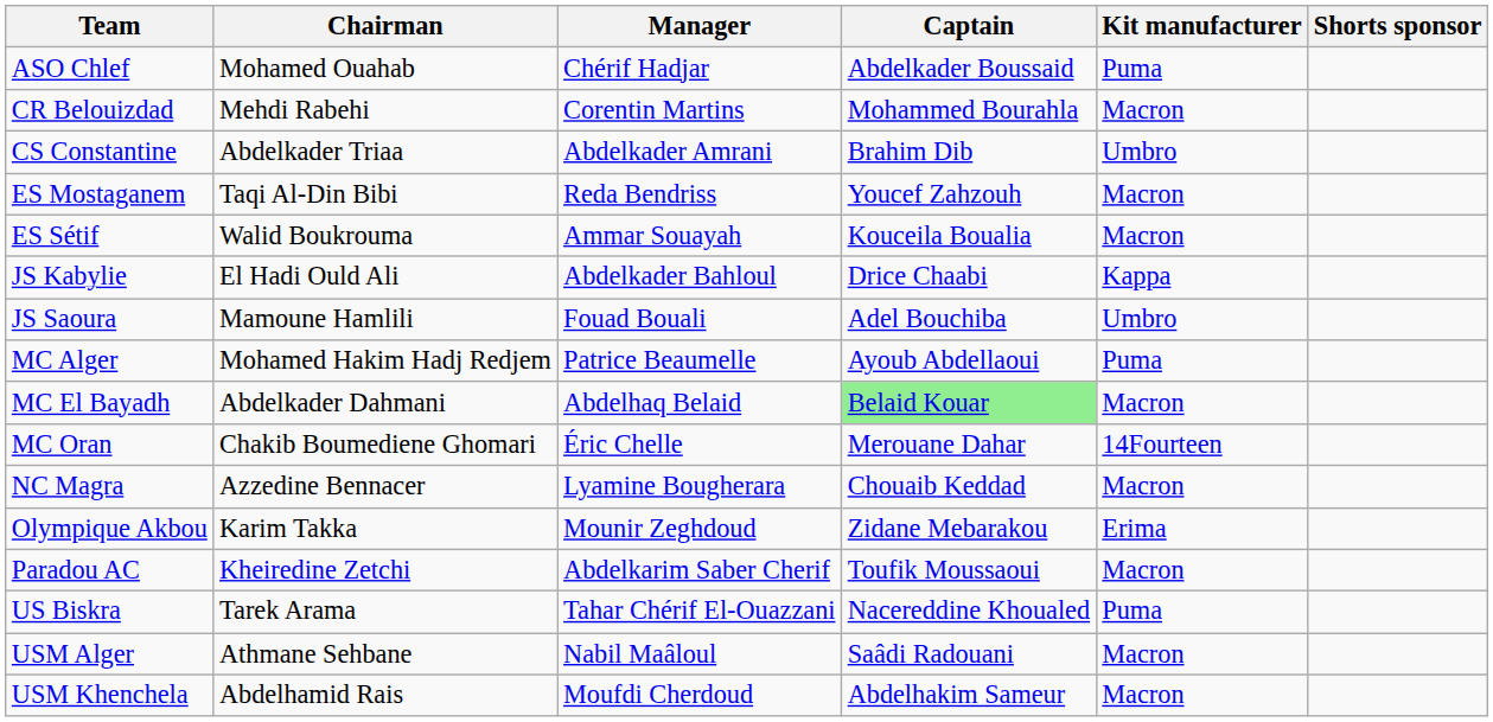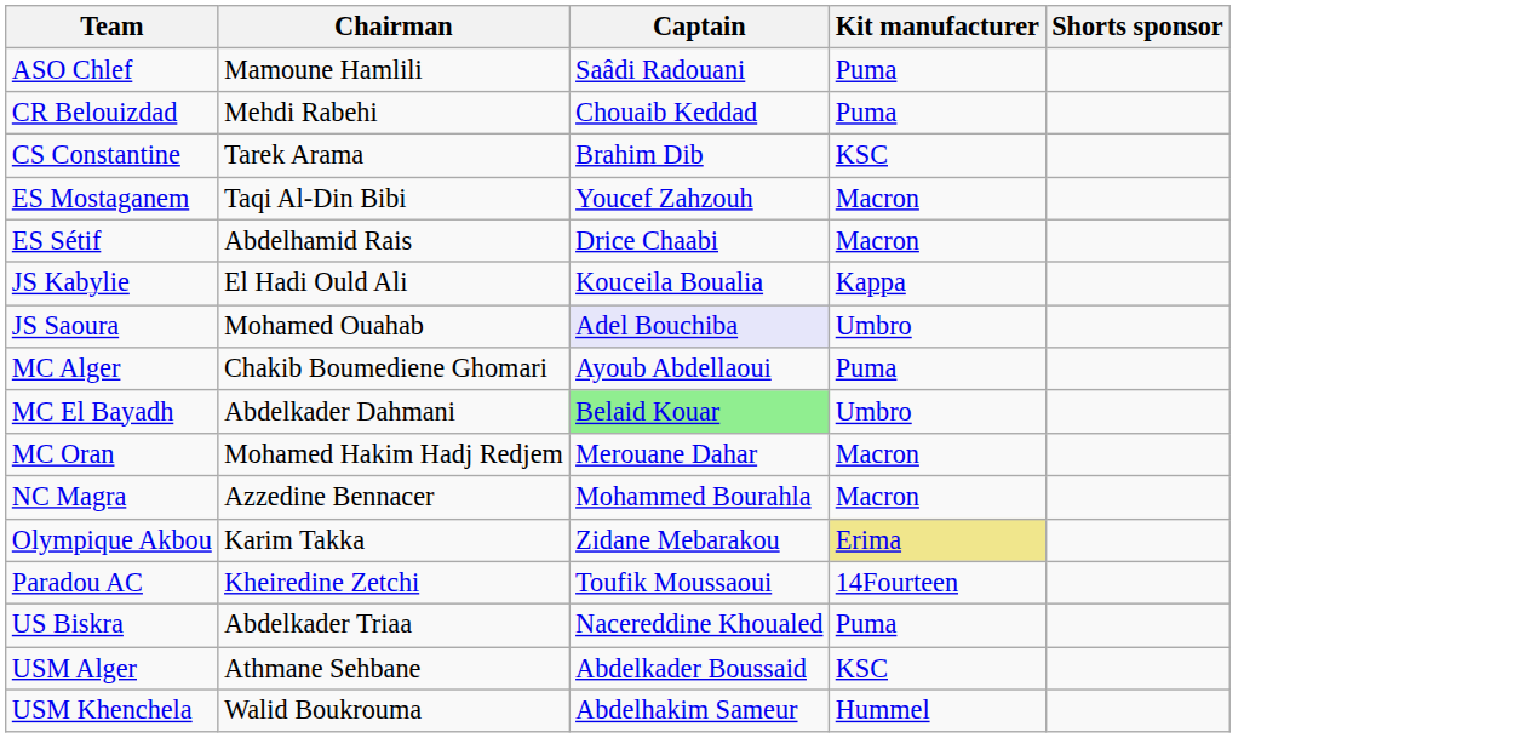 <table class="wikitable sortable" style="text-align:left;">
 <tr>
 <th>Team</th>
 <th>Chairman</th>
-<th>Manager</th>
 <th>Captain</th>
 <th>Kit manufacturer</th>
 <th>Shorts sponsor</th>
 </tr>
 <tr>
 <td><a href='#'>ASO Chlef</a></td>
-<td> Mohamed Ouahab</td>
-<td> <a href='#'>Chérif Hadjar</a></td>
-<td> <a href='#'>Abdelkader Boussaid</a></td>
+<td> Mamoune Hamlili</td>
+<td> <a href='#'>Saâdi Radouani</a></td>
 <td><a href='#'>Puma</a></td>
 <td></td>
 </tr>
 <tr>
 <td><a href='#'>CR Belouizdad</a></td>
 <td> Mehdi Rabehi</td>
-<td> <a href='#'>Corentin Martins</a></td>
-<td> <a href='#'>Mohammed Bourahla</a></td>
-<td><a href='#'>Macron</a></td>
+<td> <a href='#'>Chouaib Keddad</a></td>
+<td><a href='#'>Puma</a></td>
 <td></td>
 </tr>
 <tr>
 <td><a href='#'>CS Constantine</a></td>
-<td> Abdelkader Triaa</td>
-<td> <a href='#'>Abdelkader Amrani</a></td>
+<td> Tarek Arama</td>
 <td> <a href='#'>Brahim Dib</a></td>
-<td><a href='#'>Umbro</a></td>
+<td><a href='#'>KSC</a></td>
 <td></td>
 </tr>
 <tr>
 <td><a href='#'>ES Mostaganem</a></td>
 <td> Taqi Al-Din Bibi</td>
-<td> <a href='#'>Reda Bendriss</a></td>
 <td> <a href='#'>Youcef Zahzouh</a></td>
 <td><a href='#'>Macron</a></td>
 <td></td>
 </tr>
 <tr>
 <td><a href='#'>ES Sétif</a></td>
-<td> Walid Boukrouma</td>
-<td> <a href='#'>Ammar Souayah</a></td>
-<td> <a href='#'>Kouceila Boualia</a></td>
+<td> Abdelhamid Rais</td>
+<td> <a href='#'>Drice Chaabi</a></td>
 <td><a href='#'>Macron</a></td>
 <td></td>
 </tr>
 <tr>
 <td><a href='#'>JS Kabylie</a></td>
 <td> El Hadi Ould Ali</td>
-<td> <a href='#'>Abdelkader Bahloul</a></td>
-<td> <a href='#'>Drice Chaabi</a></td>
+<td> <a href='#'>Kouceila Boualia</a></td>
 <td><a href='#'>Kappa</a></td>
 <td></td>
 </tr>
 <tr>
 <td><a href='#'>JS Saoura</a></td>
-<td> Mamoune Hamlili</td>
-<td> <a href='#'>Fouad Bouali</a></td>
-<td> <a href='#'>Adel Bouchiba</a></td>
+<td> Mohamed Ouahab</td>
+<td style="background: lavender;"> <a href='#'>Adel Bouchiba</a></td>
 <td><a href='#'>Umbro</a></td>
 <td></td>
 </tr>
 <tr>
 <td><a href='#'>MC Alger</a></td>
-<td> Mohamed Hakim Hadj Redjem</td>
-<td> <a href='#'>Patrice Beaumelle</a></td>
+<td> Chakib Boumediene Ghomari</td>
 <td> <a href='#'>Ayoub Abdellaoui</a></td>
 <td><a href='#'>Puma</a></td>
 <td></td>
 </tr>
 <tr>
 <td><a href='#'>MC El Bayadh</a></td>
 <td> Abdelkader Dahmani</td>
-<td> <a href='#'>Abdelhaq Belaid</a></td>
 <td style="background: lightgreen;"> <a href='#'>Belaid Kouar</a></td>
-<td><a href='#'>Macron</a></td>
+<td><a href='#'>Umbro</a></td>
 <td></td>
 </tr>
 <tr>
 <td><a href='#'>MC Oran</a></td>
-<td> Chakib Boumediene Ghomari</td>
-<td> <a href='#'>Éric Chelle</a></td>
+<td> Mohamed Hakim Hadj Redjem</td>
 <td> <a href='#'>Merouane Dahar</a></td>
-<td><a href='#'>14Fourteen</a></td>
+<td><a href='#'>Macron</a></td>
 <td></td>
 </tr>
 <tr>
 <td><a href='#'>NC Magra</a></td>
 <td> Azzedine Bennacer</td>
-<td> <a href='#'>Lyamine Bougherara</a></td>
-<td> <a href='#'>Chouaib Keddad</a></td>
+<td> <a href='#'>Mohammed Bourahla</a></td>
 <td><a href='#'>Macron</a></td>
 <td></td>
 </tr>
 <tr>
 <td><a href='#'>Olympique Akbou</a></td>
 <td> Karim Takka</td>
-<td> <a href='#'>Mounir Zeghdoud</a></td>
 <td> <a href='#'>Zidane Mebarakou</a></td>
-<td><a href='#'>Erima</a></td>
+<td style="background: khaki;"><a href='#'>Erima</a></td>
 <td></td>
 </tr>
 <tr>
 <td><a href='#'>Paradou AC</a></td>
 <td> <a href='#'>Kheiredine Zetchi</a></td>
-<td> <a href='#'>Abdelkarim Saber Cherif</a></td>
 <td> <a href='#'>Toufik Moussaoui</a></td>
-<td><a href='#'>Macron</a></td>
+<td><a href='#'>14Fourteen</a></td>
 <td></td>
 </tr>
 <tr>
 <td><a href='#'>US Biskra</a></td>
-<td> Tarek Arama</td>
-<td> <a href='#'>Tahar Chérif El-Ouazzani</a></td>
+<td> Abdelkader Triaa</td>
 <td> <a href='#'>Nacereddine Khoualed</a></td>
 <td><a href='#'>Puma</a></td>
 <td></td>
 </tr>
 <tr>
 <td><a href='#'>USM Alger</a></td>
 <td> Athmane Sehbane</td>
-<td> <a href='#'>Nabil Maâloul</a></td>
-<td> <a href='#'>Saâdi Radouani</a></td>
-<td><a href='#'>Macron</a></td>
+<td> <a href='#'>Abdelkader Boussaid</a></td>
+<td><a href='#'>KSC</a></td>
 <td></td>
 </tr>
 <tr>
 <td><a href='#'>USM Khenchela</a></td>
-<td> Abdelhamid Rais</td>
-<td> <a href='#'>Moufdi Cherdoud</a></td>
+<td> Walid Boukrouma</td>
 <td> <a href='#'>Abdelhakim Sameur</a></td>
-<td><a href='#'>Macron</a></td>
+<td><a href='#'>Hummel</a></td>
 <td></td>
 </tr>
 </table>
